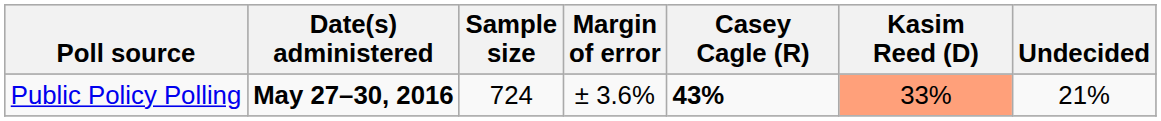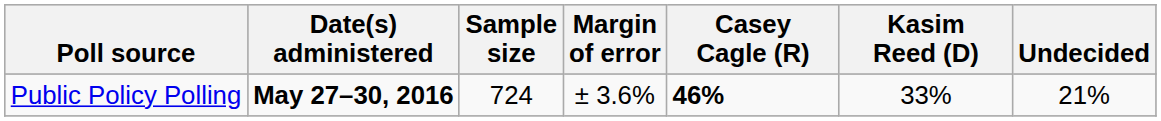 <table class="wikitable">
 <tr valign=bottom>
 <th>Poll source</th>
 <th>Date(s)<br>administered</th>
 <th>Sample<br>size</th>
 <th>Margin<br>of error</th>
 <th style="width:100px;">Casey<br>Cagle (R)</th>
 <th style="width:100px;">Kasim<br>Reed (D)</th>
 <th>Undecided</th>
 </tr>
 <tr>
 <td><a href='#'>Public Policy Polling</a></td>
 <td align=center><strong>May 27–30, 2016</strong></td>
 <td align=center>724</td>
 <td align=center>± 3.6%</td>
-<td><strong>43%</strong></td>
-<td align=center style="background: lightsalmon;">33%</td>
+<td><strong>46%</strong></td>
+<td align=center>33%</td>
 <td align=center>21%</td>
 </tr>
 </table>
